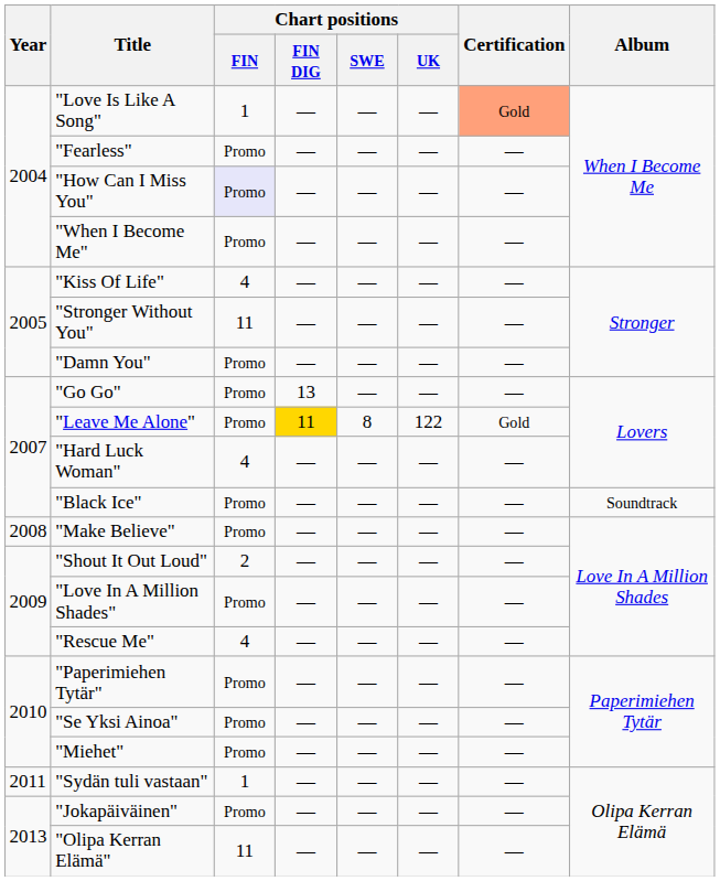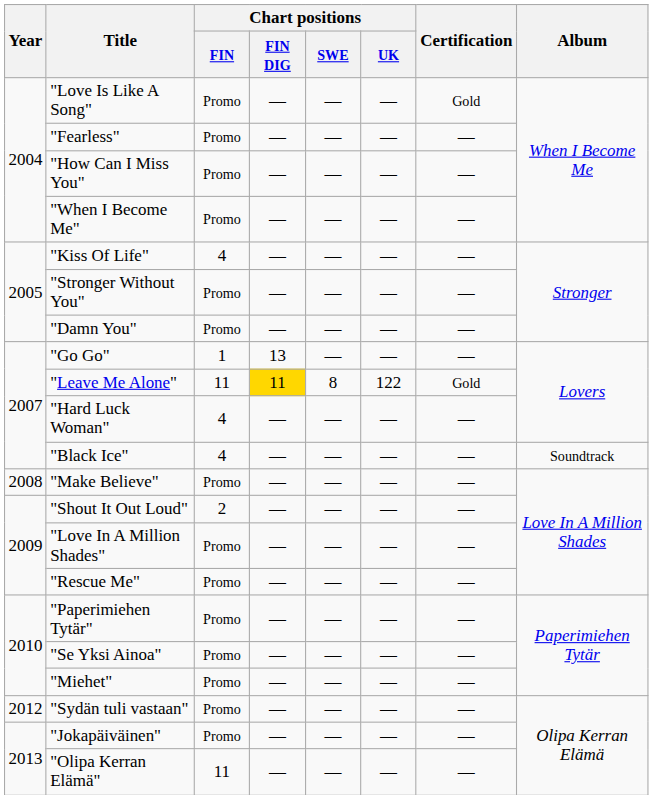 <table class="wikitable">
 <tr>
 <th rowspan="2">Year</th>
 <th rowspan="2">Title</th>
 <th colspan="4">Chart positions</th>
 <th rowspan="2">Certification</th>
 <th rowspan="2">Album</th>
 </tr>
 <tr>
 <th style="width:45px;"><small><a href='#'>FIN</a></small></th>
 <th style="width:45px;"><small><a href='#'>FIN DIG</a></small></th>
 <th style="width:45px;"><small><a href='#'>SWE</a></small></th>
 <th style="width:45px;"><small><a href='#'>UK</a></small></th>
 </tr>
 <tr>
 <td rowspan="4">2004</td>
 <td>"Love Is Like A Song"</td>
-<td style="text-align:center;">1</td>
+<td style="text-align:center;"><small>Promo</small></td>
 <td style="text-align:center;">—</td>
 <td style="text-align:center;">—</td>
 <td style="text-align:center;">—</td>
-<td style="background: lightsalmon; text-align:center;"><small>Gold</small></td>
+<td style="text-align:center;"><small>Gold</small></td>
 <td rowspan="4" style="text-align:center;"><em><a href='#'>When I Become Me</a></em></td>
 </tr>
 <tr>
 <td>"Fearless"</td>
 <td style="text-align:center;"><small>Promo</small></td>
 <td style="text-align:center;">—</td>
 <td style="text-align:center;">—</td>
 <td style="text-align:center;">—</td>
 <td style="text-align:center;">—</td>
 </tr>
 <tr>
 <td>"How Can I Miss You"</td>
-<td style="background: lavender; text-align:center;"><small>Promo</small></td>
+<td style="text-align:center;"><small>Promo</small></td>
 <td style="text-align:center;">—</td>
 <td style="text-align:center;">—</td>
 <td style="text-align:center;">—</td>
 <td style="text-align:center;">—</td>
 </tr>
 <tr>
 <td>"When I Become Me"</td>
 <td style="text-align:center;"><small>Promo</small></td>
 <td style="text-align:center;">—</td>
 <td style="text-align:center;">—</td>
 <td style="text-align:center;">—</td>
 <td style="text-align:center;">—</td>
 </tr>
 <tr>
 <td rowspan="3">2005</td>
 <td>"Kiss Of Life"</td>
 <td style="text-align:center;">4</td>
 <td style="text-align:center;">—</td>
 <td style="text-align:center;">—</td>
 <td style="text-align:center;">—</td>
 <td style="text-align:center;">—</td>
 <td rowspan="3" style="text-align:center;"><em><a href='#'>Stronger</a></em></td>
 </tr>
 <tr>
 <td>"Stronger Without You"</td>
-<td style="text-align:center;">11</td>
+<td style="text-align:center;"><small>Promo</small></td>
 <td style="text-align:center;">—</td>
 <td style="text-align:center;">—</td>
 <td style="text-align:center;">—</td>
 <td style="text-align:center;">—</td>
 </tr>
 <tr>
 <td>"Damn You"</td>
 <td style="text-align:center;"><small>Promo</small></td>
 <td style="text-align:center;">—</td>
 <td style="text-align:center;">—</td>
 <td style="text-align:center;">—</td>
 <td style="text-align:center;">—</td>
 </tr>
 <tr>
 <td rowspan="4">2007</td>
 <td>"Go Go"</td>
-<td style="text-align:center;"><small>Promo</small></td>
+<td style="text-align:center;">1</td>
 <td style="text-align:center;">13</td>
 <td style="text-align:center;">—</td>
 <td style="text-align:center;">—</td>
 <td style="text-align:center;">—</td>
 <td rowspan="3" style="text-align:center;"><em><a href='#'>Lovers</a></em></td>
 </tr>
 <tr>
 <td>"<a href='#'>Leave Me Alone</a>"</td>
-<td style="text-align:center;"><small>Promo</small></td>
+<td style="text-align:center;">11</td>
 <td style="background: gold; text-align:center;">11</td>
 <td style="text-align:center;">8</td>
 <td style="text-align:center;">122</td>
 <td style="text-align:center;"><small>Gold</small></td>
 </tr>
 <tr>
 <td>"Hard Luck Woman"</td>
 <td style="text-align:center;">4</td>
 <td style="text-align:center;">—</td>
 <td style="text-align:center;">—</td>
 <td style="text-align:center;">—</td>
 <td style="text-align:center;">—</td>
 </tr>
 <tr>
 <td>"Black Ice"</td>
-<td style="text-align:center;"><small>Promo</small></td>
+<td style="text-align:center;">4</td>
 <td style="text-align:center;">—</td>
 <td style="text-align:center;">—</td>
 <td style="text-align:center;">—</td>
 <td style="text-align:center;">—</td>
 <td style="text-align:center;"><small>Soundtrack</small></td>
 </tr>
 <tr>
 <td>2008</td>
 <td>"Make Believe"</td>
 <td style="text-align:center;"><small>Promo</small></td>
 <td style="text-align:center;">—</td>
 <td style="text-align:center;">—</td>
 <td style="text-align:center;">—</td>
 <td style="text-align:center;">—</td>
 <td rowspan="4" style="text-align:center;"><em><a href='#'>Love In A Million Shades</a></em></td>
 </tr>
 <tr>
 <td rowspan="3">2009</td>
 <td>"Shout It Out Loud"</td>
 <td style="text-align:center;">2</td>
 <td style="text-align:center;">—</td>
 <td style="text-align:center;">—</td>
 <td style="text-align:center;">—</td>
 <td style="text-align:center;">—</td>
 </tr>
 <tr>
 <td>"Love In A Million Shades"</td>
 <td style="text-align:center;"><small>Promo</small></td>
 <td style="text-align:center;">—</td>
 <td style="text-align:center;">—</td>
 <td style="text-align:center;">—</td>
 <td style="text-align:center;">—</td>
 </tr>
 <tr>
 <td>"Rescue Me"</td>
-<td style="text-align:center;">4</td>
+<td style="text-align:center;"><small>Promo</small></td>
 <td style="text-align:center;">—</td>
 <td style="text-align:center;">—</td>
 <td style="text-align:center;">—</td>
 <td style="text-align:center;">—</td>
 </tr>
 <tr>
 <td rowspan="3">2010</td>
 <td>"Paperimiehen Tytär"</td>
 <td style="text-align:center;"><small>Promo</small></td>
 <td style="text-align:center;">—</td>
 <td style="text-align:center;">—</td>
 <td style="text-align:center;">—</td>
 <td style="text-align:center;">—</td>
 <td rowspan="3" style="text-align:center;"><em><a href='#'>Paperimiehen Tytär</a></em></td>
 </tr>
 <tr>
 <td>"Se Yksi Ainoa"</td>
 <td style="text-align:center;"><small>Promo</small></td>
 <td style="text-align:center;">—</td>
 <td style="text-align:center;">—</td>
 <td style="text-align:center;">—</td>
 <td style="text-align:center;">—</td>
 </tr>
 <tr>
 <td>"Miehet"</td>
 <td style="text-align:center;"><small>Promo</small></td>
 <td style="text-align:center;">—</td>
 <td style="text-align:center;">—</td>
 <td style="text-align:center;">—</td>
 <td style="text-align:center;">—</td>
 </tr>
 <tr>
-<td>2011</td>
+<td>2012</td>
 <td>"Sydän tuli vastaan"</td>
-<td style="text-align:center;">1</td>
+<td style="text-align:center;"><small>Promo</small></td>
 <td style="text-align:center;">—</td>
 <td style="text-align:center;">—</td>
 <td style="text-align:center;">—</td>
 <td style="text-align:center;">—</td>
 <td rowspan="3" style="text-align:center;"><em>Olipa Kerran Elämä</em></td>
 </tr>
 <tr>
 <td rowspan="2">2013</td>
 <td>"Jokapäiväinen"</td>
 <td style="text-align:center;"><small>Promo</small></td>
 <td style="text-align:center;">—</td>
 <td style="text-align:center;">—</td>
 <td style="text-align:center;">—</td>
 <td style="text-align:center;">—</td>
 </tr>
 <tr>
 <td>"Olipa Kerran Elämä"</td>
 <td style="text-align:center;">11</td>
 <td style="text-align:center;">—</td>
 <td style="text-align:center;">—</td>
 <td style="text-align:center;">—</td>
 <td style="text-align:center;">—</td>
 </tr>
 </table>
